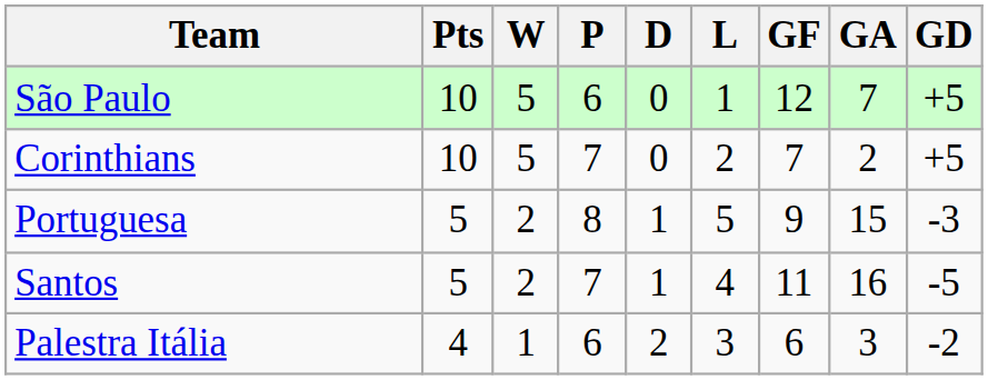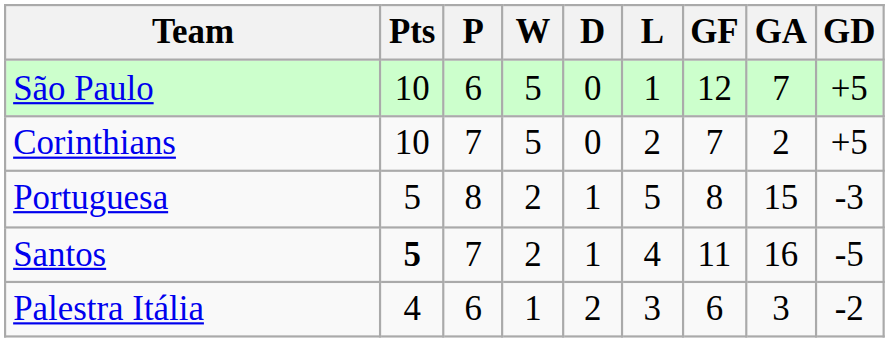 <table class="wikitable" style="text-align: center;">
 <tr>
 <th width="165">Team</th>
 <th width="20">Pts</th>
+<th width="20">P</th>
 <th width="20">W</th>
-<th width="20">P</th>
 <th width="20">D</th>
 <th width="20">L</th>
 <th width="20">GF</th>
 <th width="20">GA</th>
 <th width="20">GD</th>
 </tr>
 <tr bgcolor=ccffcc>
 <td style="text-align:left;"><a href='#'>São Paulo</a></td>
 <td>10</td>
+<td>6</td>
 <td>5</td>
-<td>6</td>
 <td>0</td>
 <td>1</td>
 <td>12</td>
 <td>7</td>
 <td>+5</td>
 </tr>
 <tr>
 <td style="text-align:left;"><a href='#'>Corinthians</a></td>
 <td>10</td>
+<td>7</td>
 <td>5</td>
-<td>7</td>
 <td>0</td>
 <td>2</td>
 <td>7</td>
 <td>2</td>
 <td>+5</td>
 </tr>
 <tr>
 <td style="text-align:left;"><a href='#'>Portuguesa</a></td>
 <td>5</td>
+<td>8</td>
 <td>2</td>
-<td>8</td>
 <td>1</td>
 <td>5</td>
-<td>9</td>
+<td>8</td>
 <td>15</td>
 <td>-3</td>
 </tr>
 <tr>
 <td style="text-align:left;"><a href='#'>Santos</a></td>
-<td>5</td>
+<td><strong>5</strong></td>
+<td>7</td>
 <td>2</td>
-<td>7</td>
 <td>1</td>
 <td>4</td>
 <td>11</td>
 <td>16</td>
 <td>-5</td>
 </tr>
 <tr>
 <td style="text-align:left;"><a href='#'>Palestra Itália</a></td>
 <td>4</td>
+<td>6</td>
 <td>1</td>
-<td>6</td>
 <td>2</td>
 <td>3</td>
 <td>6</td>
 <td>3</td>
 <td>-2</td>
 </tr>
 </table>
